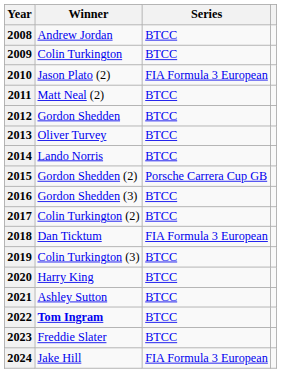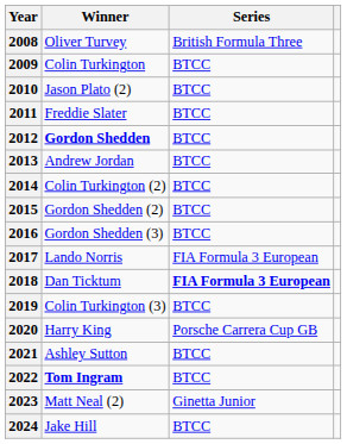 <table class="wikitable" style="font-size: 90%;">
 <tr>
 <th>Year</th>
 <th>Winner</th>
 <th>Series</th>
 <th></th>
 </tr>
 <tr>
 <th>2008</th>
-<td> <a href='#'>Andrew Jordan</a></td>
-<td><a href='#'>BTCC</a></td>
+<td> <a href='#'>Oliver Turvey</a></td>
+<td><a href='#'>British Formula Three</a></td>
 <td></td>
 </tr>
 <tr>
 <th>2009</th>
 <td> <a href='#'>Colin Turkington</a></td>
 <td><a href='#'>BTCC</a></td>
 <td></td>
 </tr>
 <tr>
 <th>2010</th>
 <td> <a href='#'>Jason Plato</a> (2)</td>
-<td><a href='#'>FIA Formula 3 European</a></td>
+<td><a href='#'>BTCC</a></td>
 <td></td>
 </tr>
 <tr>
 <th>2011</th>
-<td> <a href='#'>Matt Neal</a> (2)</td>
+<td> <a href='#'>Freddie Slater</a></td>
 <td><a href='#'>BTCC</a></td>
 <td></td>
 </tr>
 <tr>
 <th>2012</th>
-<td> <a href='#'>Gordon Shedden</a></td>
+<td><strong> <a href='#'>Gordon Shedden</a></strong></td>
 <td><a href='#'>BTCC</a></td>
 <td></td>
 </tr>
 <tr>
 <th>2013</th>
-<td> <a href='#'>Oliver Turvey</a></td>
+<td> <a href='#'>Andrew Jordan</a></td>
 <td><a href='#'>BTCC</a></td>
 <td></td>
 </tr>
 <tr>
 <th>2014</th>
-<td> <a href='#'>Lando Norris</a></td>
+<td> <a href='#'>Colin Turkington</a> (2)</td>
 <td><a href='#'>BTCC</a></td>
 <td></td>
 </tr>
 <tr>
 <th>2015</th>
 <td> <a href='#'>Gordon Shedden</a> (2)</td>
-<td><a href='#'>Porsche Carrera Cup GB</a></td>
+<td><a href='#'>BTCC</a></td>
 <td></td>
 </tr>
 <tr>
 <th>2016</th>
 <td> <a href='#'>Gordon Shedden</a> (3)</td>
 <td><a href='#'>BTCC</a></td>
 <td></td>
 </tr>
 <tr>
 <th>2017</th>
-<td> <a href='#'>Colin Turkington</a> (2)</td>
-<td><a href='#'>BTCC</a></td>
+<td> <a href='#'>Lando Norris</a></td>
+<td><a href='#'>FIA Formula 3 European</a></td>
 <td></td>
 </tr>
 <tr>
 <th>2018</th>
 <td> <a href='#'>Dan Ticktum</a></td>
-<td><a href='#'>FIA Formula 3 European</a></td>
+<td><strong><a href='#'>FIA Formula 3 European</a></strong></td>
 <td></td>
 </tr>
 <tr>
 <th>2019</th>
 <td> <a href='#'>Colin Turkington</a> (3)</td>
 <td><a href='#'>BTCC</a></td>
 <td></td>
 </tr>
 <tr>
 <th>2020</th>
 <td> <a href='#'>Harry King</a></td>
-<td><a href='#'>BTCC</a></td>
+<td><a href='#'>Porsche Carrera Cup GB</a></td>
 <td></td>
 </tr>
 <tr>
 <th>2021</th>
 <td> <a href='#'>Ashley Sutton</a></td>
 <td><a href='#'>BTCC</a></td>
 <td></td>
 </tr>
 <tr>
 <th>2022</th>
 <td><strong> <a href='#'>Tom Ingram</a></strong></td>
 <td><a href='#'>BTCC</a></td>
 <td></td>
 </tr>
 <tr>
 <th>2023</th>
-<td> <a href='#'>Freddie Slater</a></td>
-<td><a href='#'>BTCC</a></td>
+<td> <a href='#'>Matt Neal</a> (2)</td>
+<td><a href='#'>Ginetta Junior</a></td>
 <td></td>
 </tr>
 <tr>
 <th>2024</th>
 <td> <a href='#'>Jake Hill</a></td>
-<td><a href='#'>FIA Formula 3 European</a></td>
+<td><a href='#'>BTCC</a></td>
 <td></td>
 </tr>
 </table>
